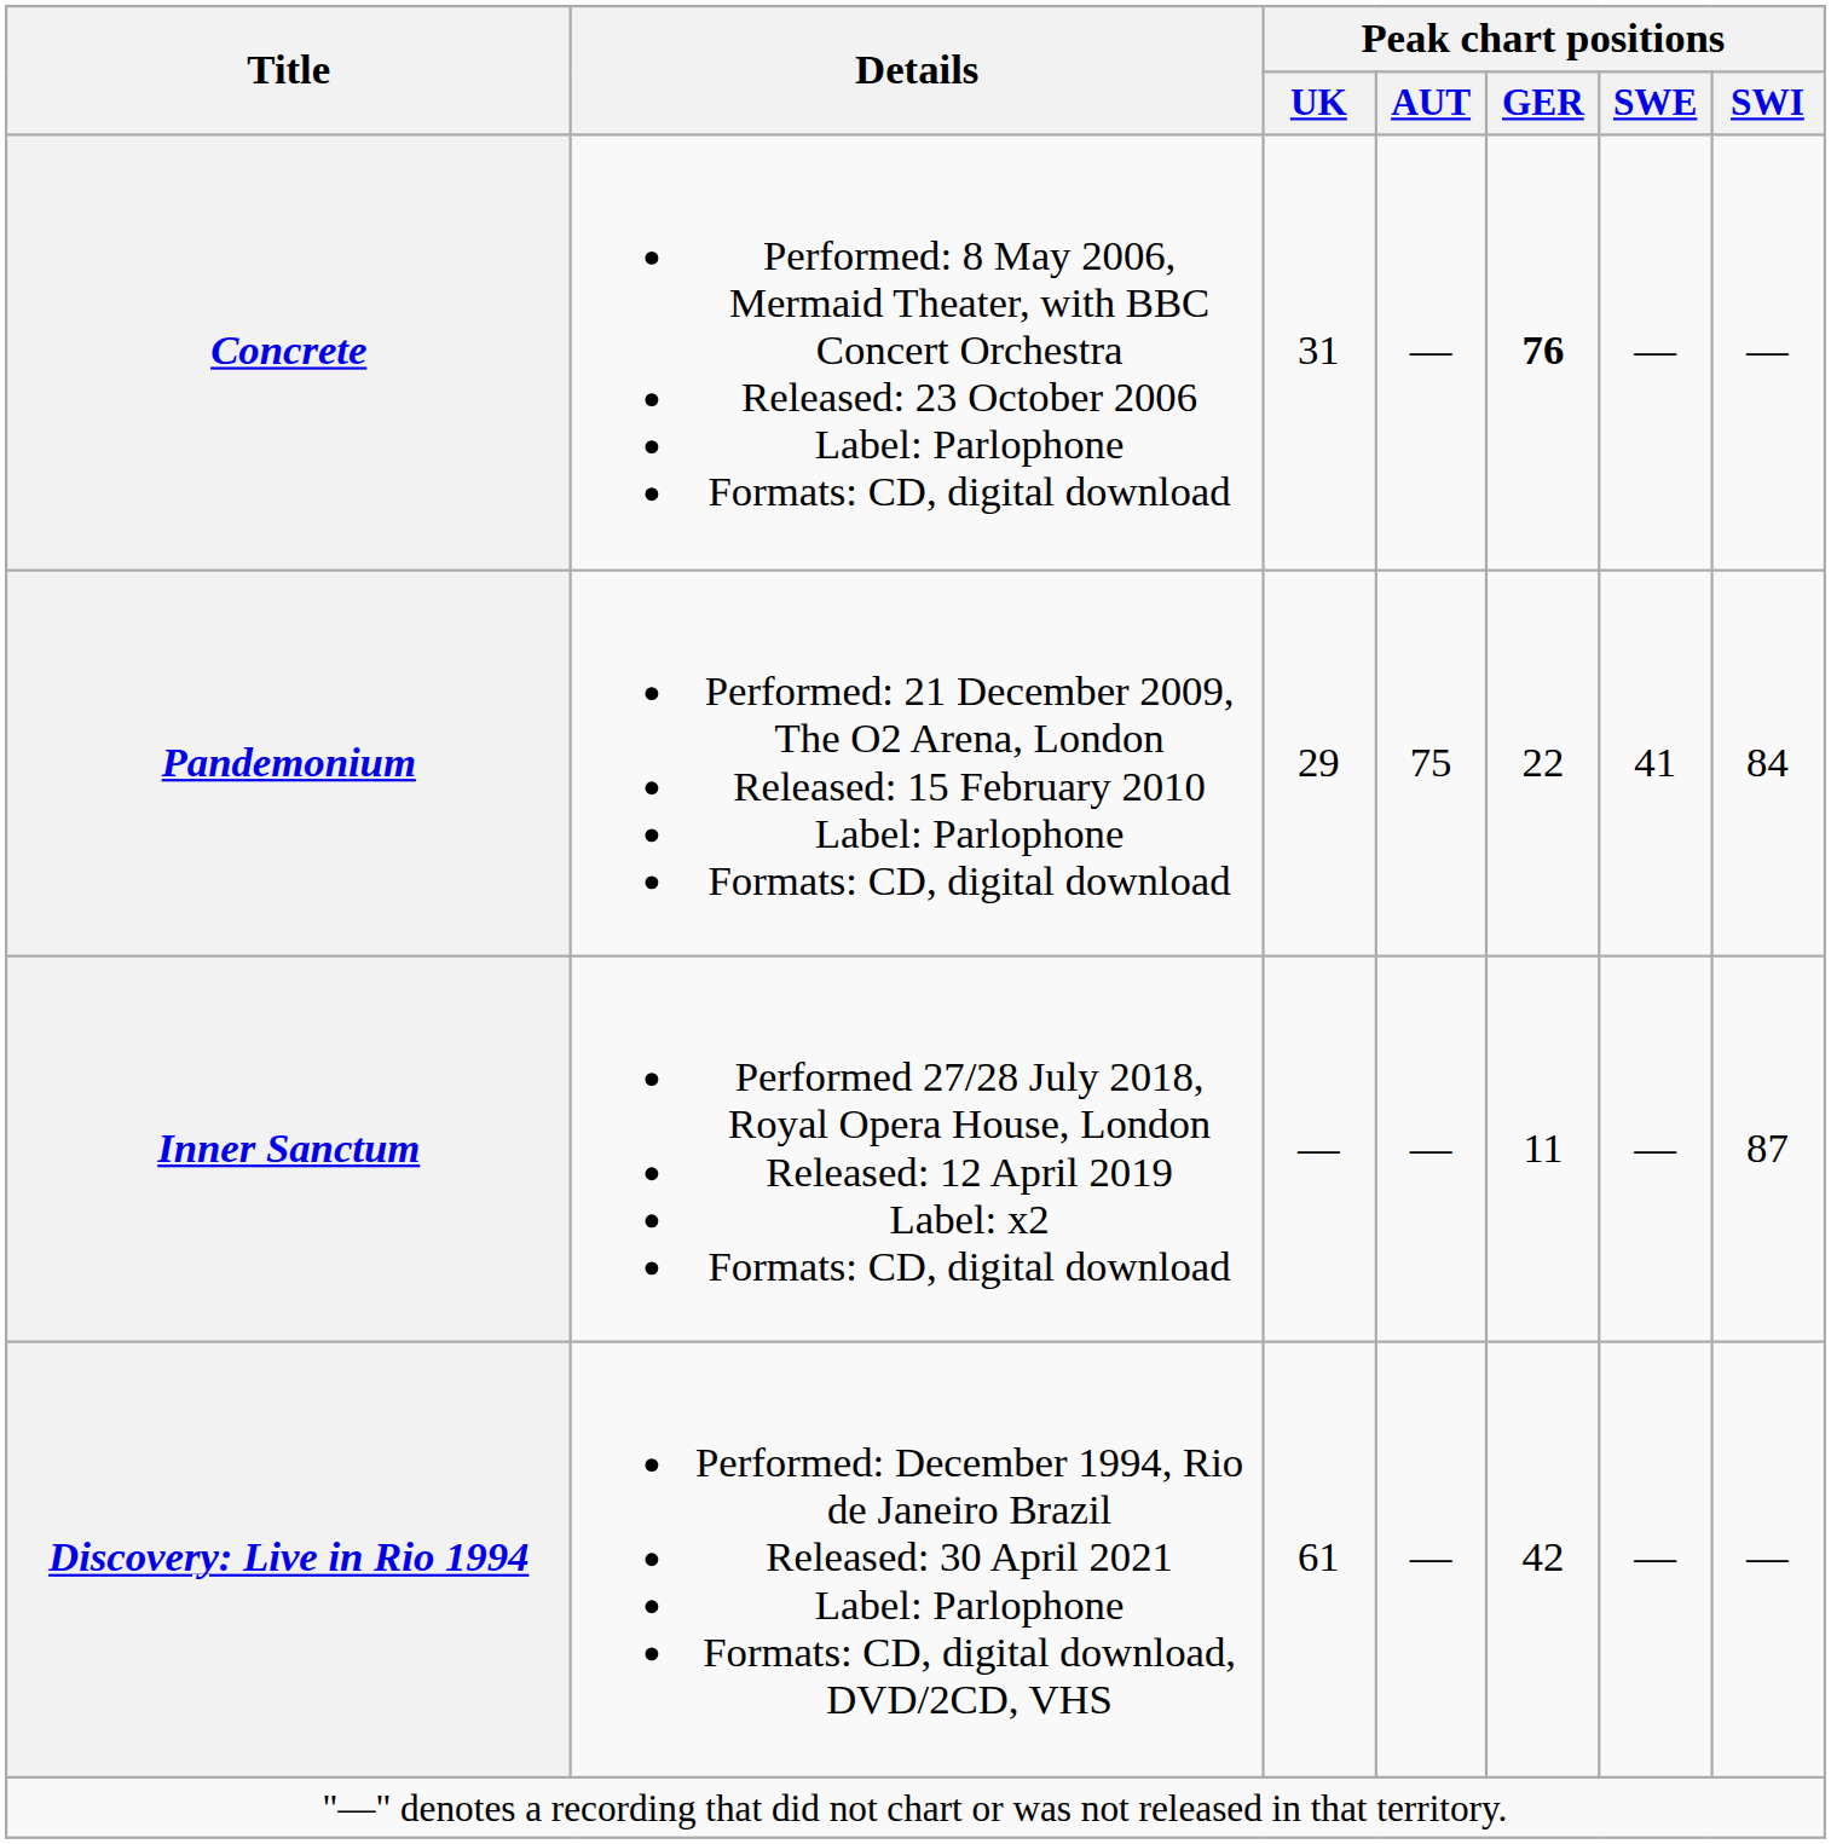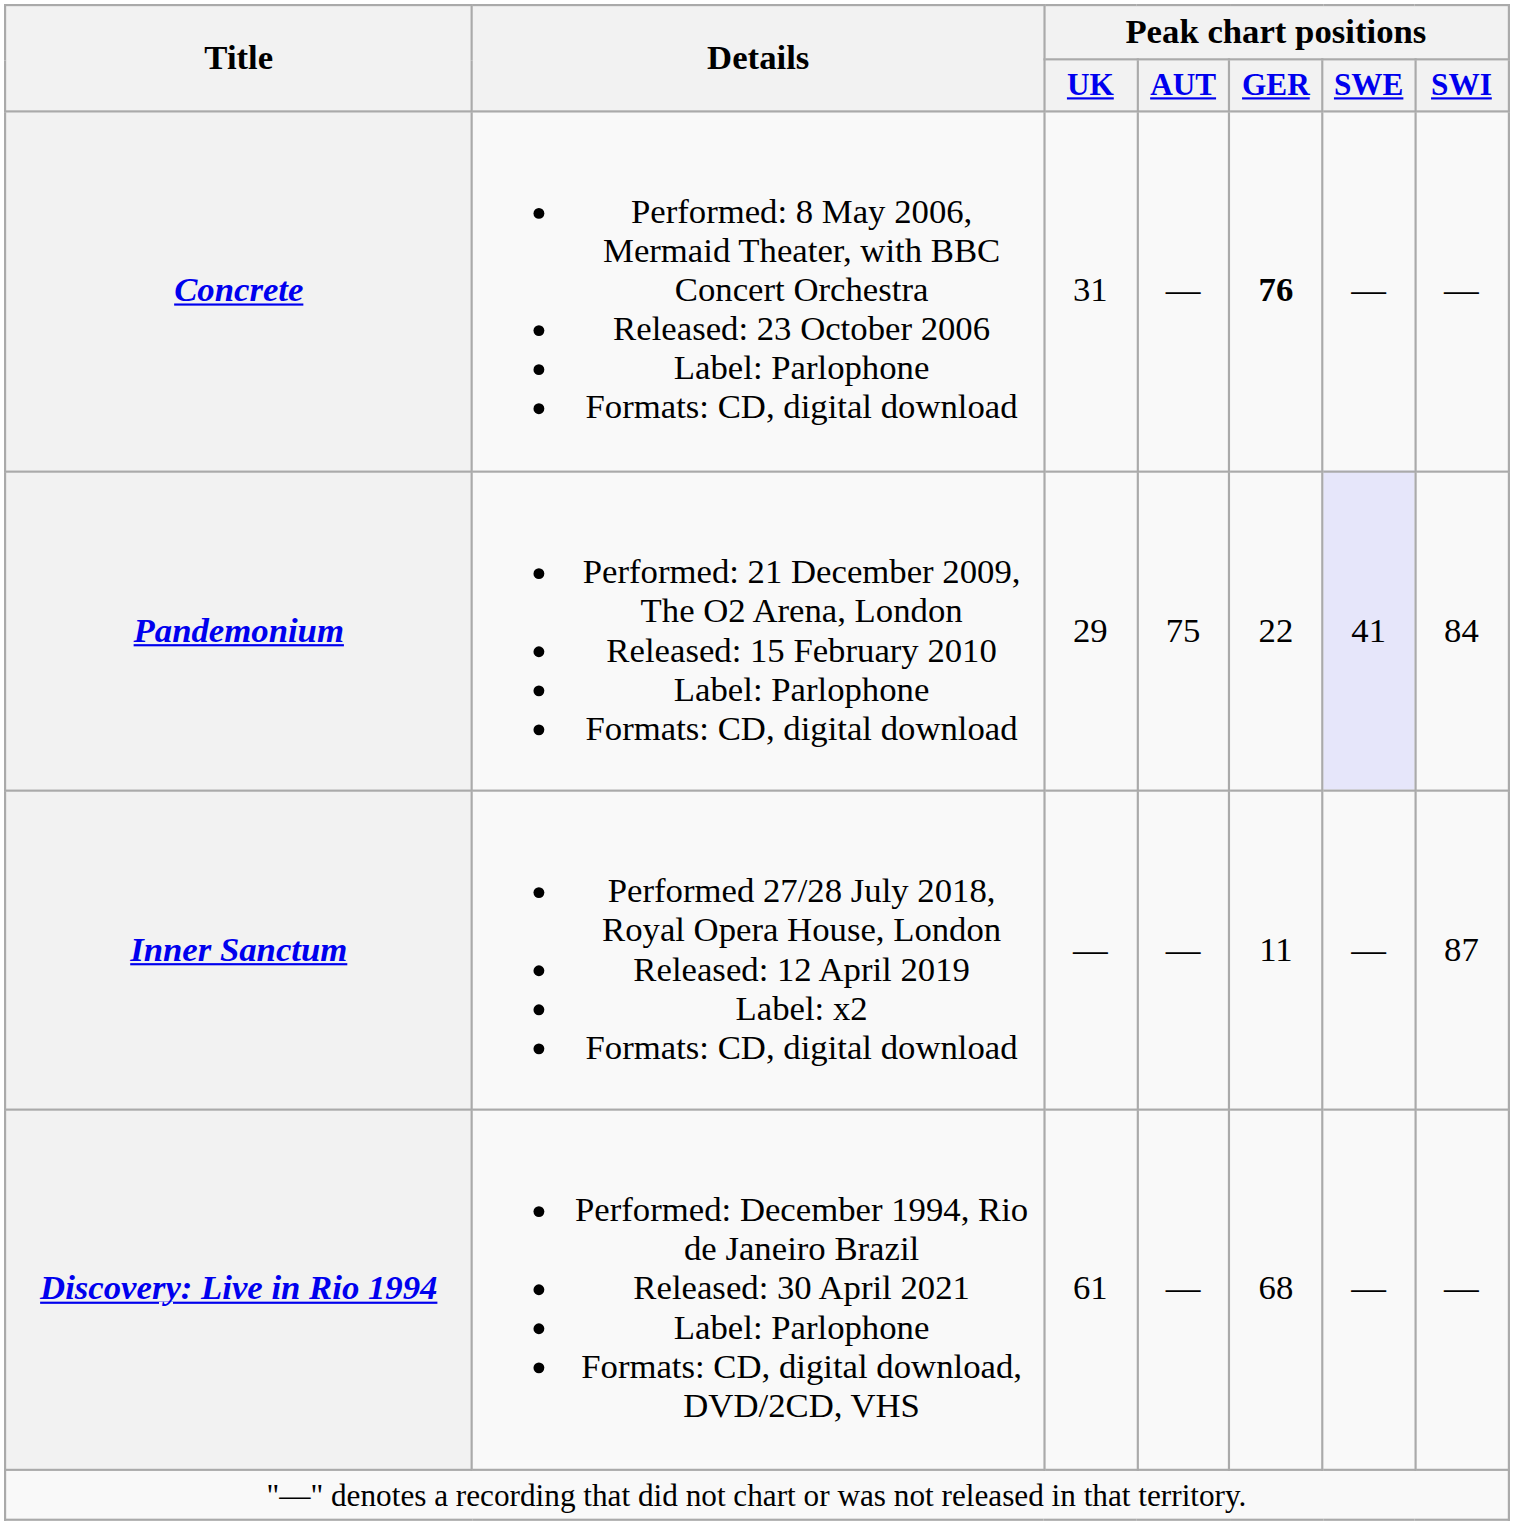 <table class="wikitable plainrowheaders" style="text-align:center">
 <tr>
 <th scope="col" rowspan="2" style="width:13em;">Title</th>
 <th scope="col" rowspan="2" style="width:16em;">Details</th>
 <th scope="col" colspan="5">Peak chart positions</th>
 </tr>
 <tr>
 <th scope="col" style="width:2.5em;font-size:90%;"><a href='#'>UK</a><br></th>
 <th scope="col" style="width:2.5em;font-size:90%;"><a href='#'>AUT</a><br></th>
 <th scope="col" style="width:2.5em;font-size:90%;"><a href='#'>GER</a><br></th>
 <th scope="col" style="width:2.5em;font-size:90%;"><a href='#'>SWE</a><br></th>
 <th scope="col" style="width:2.5em;font-size:90%;"><a href='#'>SWI</a><br></th>
 </tr>
 <tr>
 <th scope="row"><em><a href='#'>Concrete</a></em></th>
 <td><br><ul><li>Performed: 8 May 2006, Mermaid Theater, with BBC Concert Orchestra</li><li>Released: 23 October 2006</li><li>Label: Parlophone</li><li>Formats: CD, digital download</li></ul></td>
 <td>31</td>
 <td>—</td>
 <td><strong>76</strong></td>
 <td>—</td>
 <td>—</td>
 </tr>
 <tr>
 <th scope="row"><em><a href='#'>Pandemonium</a></em></th>
 <td><br><ul><li>Performed: 21 December 2009, The O2 Arena, London</li><li>Released: 15 February 2010</li><li>Label: Parlophone</li><li>Formats: CD, digital download</li></ul></td>
 <td>29</td>
 <td>75</td>
 <td>22</td>
-<td>41</td>
+<td style="background: lavender;">41</td>
 <td>84</td>
 </tr>
 <tr>
 <th scope="row"><em><a href='#'>Inner Sanctum</a></em></th>
 <td><br><ul><li>Performed 27/28 July 2018, Royal Opera House, London</li><li>Released: 12 April 2019</li><li>Label: x2</li><li>Formats: CD, digital download</li></ul></td>
 <td>—</td>
 <td>—</td>
 <td>11</td>
 <td>—</td>
 <td>87</td>
 </tr>
 <tr>
 <th scope="row"><em><a href='#'>Discovery: Live in Rio 1994</a></em></th>
 <td><br><ul><li>Performed: December 1994, Rio de Janeiro Brazil</li><li>Released: 30 April 2021</li><li>Label: Parlophone</li><li>Formats: CD, digital download, DVD/2CD, VHS</li></ul></td>
 <td>61</td>
 <td>—</td>
-<td>42</td>
+<td>68</td>
 <td>—</td>
 <td>—</td>
 </tr>
 <tr>
 <td colspan="8" style="font-size:90%">"—" denotes a recording that did not chart or was not released in that territory.</td>
 </tr>
 </table>
